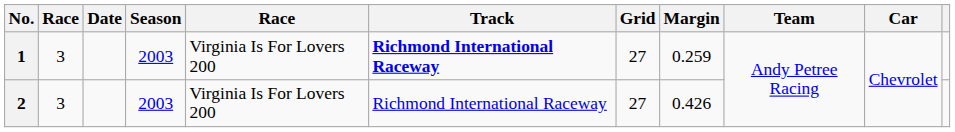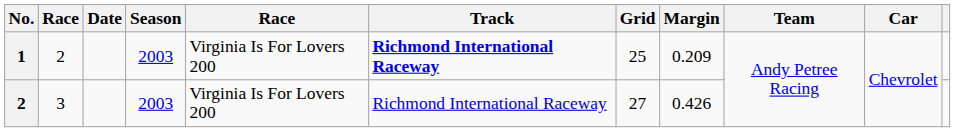 <table class="wikitable sortable plainrowheaders">
 <tr>
 <th scope="col">No.</th>
 <th scope="col">Race</th>
 <th scope="col">Date</th>
 <th scope="col">Season</th>
 <th scope="col">Race</th>
 <th scope="col">Track</th>
 <th scope="col" data-sort-type="number">Grid</th>
 <th scope="col">Margin</th>
 <th scope="col">Team</th>
 <th scope="col">Car</th>
 <th scope="col" class="unsortable"></th>
 </tr>
 <tr>
 <th scope="row" style="text-align:center;"><strong>1</strong></th>
-<td style="text-align:center;">3</td>
+<td style="text-align:center;">2</td>
 <td></td>
 <td style="text-align:center;"><a href='#'>2003</a></td>
 <td>Virginia Is For Lovers 200</td>
 <td><strong><a href='#'>Richmond International Raceway</a></strong></td>
-<td style="text-align:center;">27</td>
-<td style="text-align:center;">0.259</td>
+<td style="text-align:center;">25</td>
+<td style="text-align:center;">0.209</td>
 <td rowspan="2" style="text-align:center;"><a href='#'>Andy Petree Racing</a></td>
 <td rowspan="2" style="text-align:center;"><a href='#'>Chevrolet</a></td>
 <td style="text-align:center;"></td>
 </tr>
 <tr>
 <th scope="row" style="text-align:center;"><strong>2</strong></th>
 <td style="text-align:center;">3</td>
 <td></td>
 <td style="text-align:center;"><a href='#'>2003</a></td>
 <td>Virginia Is For Lovers 200</td>
 <td><a href='#'>Richmond International Raceway</a></td>
 <td style="text-align:center;">27</td>
 <td style="text-align:center;">0.426</td>
 <td style="text-align:center;"></td>
 </tr>
 </table>
